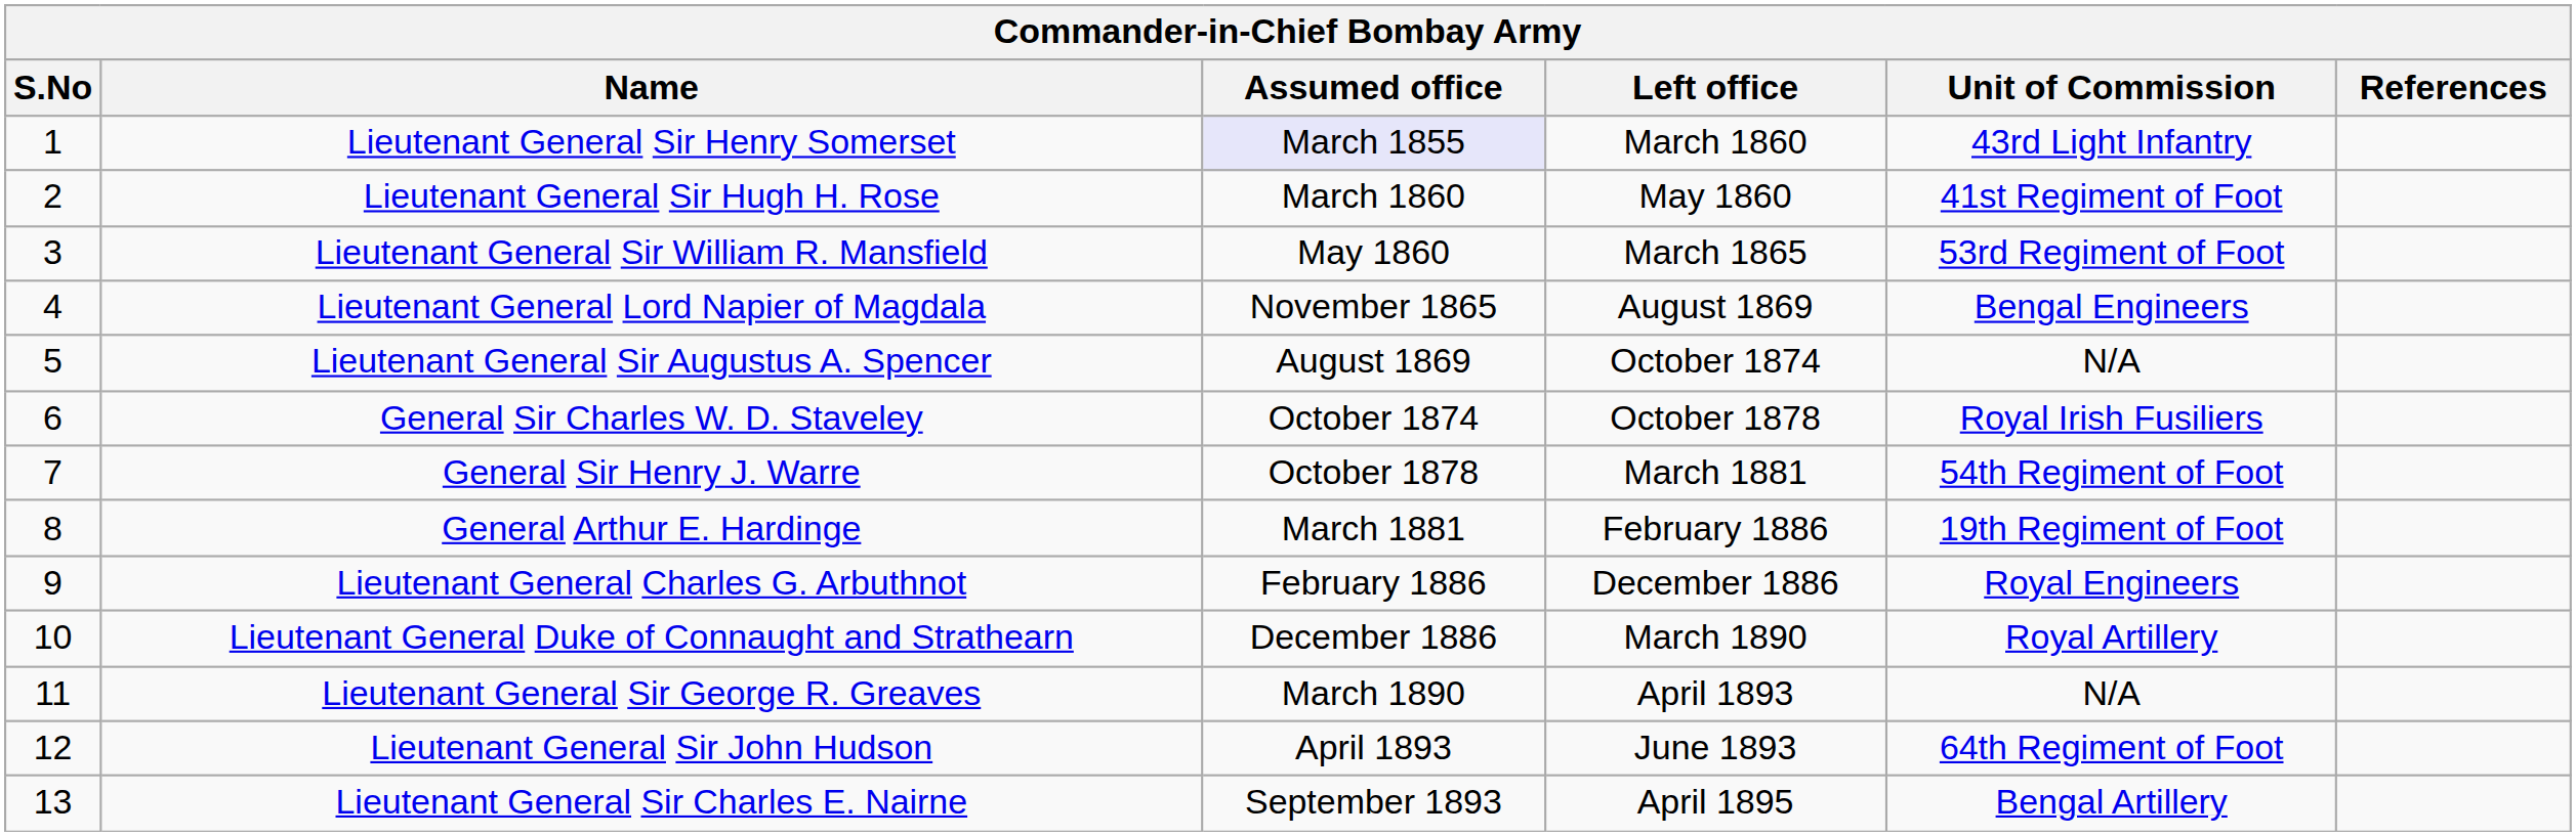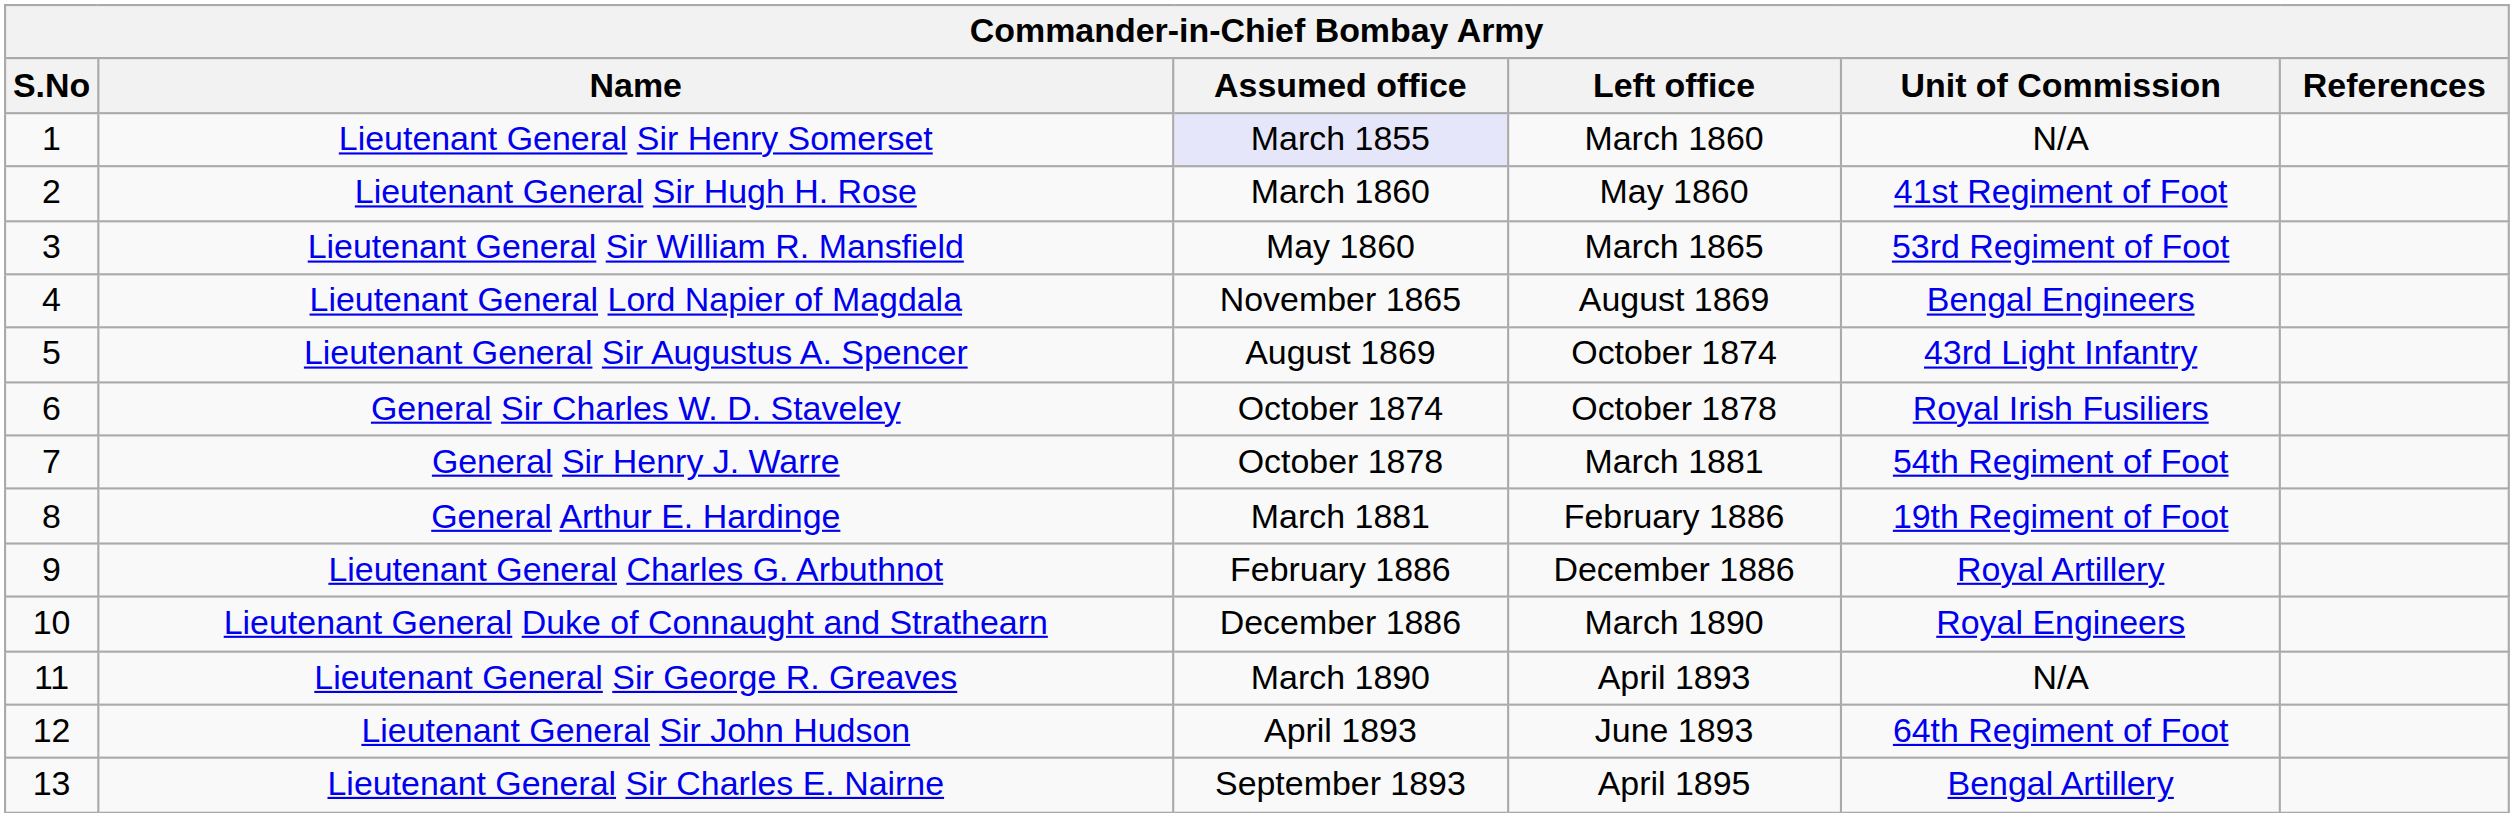 <table class="wikitable sortable" style="text-align:center">
 <tr>
 <th colspan="6"><strong>Commander-in-Chief Bombay Army</strong></th>
 </tr>
 <tr style="background:#cccccc">
 <th scope="col" style="width: 20px;">S.No</th>
 <th scope="col" style="width: 500px;">Name</th>
 <th scope="col" style="width: 150px;">Assumed office</th>
 <th scope="col" style="width: 150px;">Left office</th>
 <th scope="col" style="width: 200px;">Unit of Commission</th>
 <th scope="col" style="width: 100px;">References</th>
 </tr>
 <tr>
 <td>1</td>
 <td><a href='#'>Lieutenant General</a> <a href='#'>Sir Henry Somerset</a> </td>
 <td style="background: lavender;">March 1855</td>
 <td>March 1860</td>
-<td><a href='#'>43rd Light Infantry</a></td>
+<td>N/A</td>
 <td></td>
 </tr>
 <tr>
 <td>2</td>
 <td><a href='#'>Lieutenant General</a> <a href='#'>Sir Hugh H. Rose</a> </td>
 <td>March 1860</td>
 <td>May 1860</td>
 <td><a href='#'>41st Regiment of Foot</a></td>
 <td></td>
 </tr>
 <tr>
 <td>3</td>
 <td><a href='#'>Lieutenant General</a> <a href='#'>Sir William R. Mansfield</a> </td>
 <td>May 1860</td>
 <td>March 1865</td>
 <td><a href='#'>53rd Regiment of Foot</a></td>
 <td></td>
 </tr>
 <tr>
 <td>4</td>
 <td><a href='#'>Lieutenant General</a> <a href='#'>Lord Napier of Magdala</a> </td>
 <td>November 1865</td>
 <td>August 1869</td>
 <td><a href='#'>Bengal Engineers</a></td>
 <td></td>
 </tr>
 <tr>
 <td>5</td>
 <td><a href='#'>Lieutenant General</a> <a href='#'>Sir Augustus A. Spencer</a> </td>
 <td>August 1869</td>
 <td>October 1874</td>
-<td>N/A</td>
+<td><a href='#'>43rd Light Infantry</a></td>
 <td></td>
 </tr>
 <tr>
 <td>6</td>
 <td><a href='#'>General</a> <a href='#'>Sir Charles W. D. Staveley</a> </td>
 <td>October 1874</td>
 <td>October 1878</td>
 <td><a href='#'>Royal Irish Fusiliers</a></td>
 <td></td>
 </tr>
 <tr>
 <td>7</td>
 <td><a href='#'>General</a> <a href='#'>Sir Henry J. Warre</a> </td>
 <td>October 1878</td>
 <td>March 1881</td>
 <td><a href='#'>54th Regiment of Foot</a></td>
 <td></td>
 </tr>
 <tr>
 <td>8</td>
 <td><a href='#'>General</a> <a href='#'>Arthur E. Hardinge</a> </td>
 <td>March 1881</td>
 <td>February 1886</td>
 <td><a href='#'>19th Regiment of Foot</a></td>
 <td></td>
 </tr>
 <tr>
 <td>9</td>
 <td><a href='#'>Lieutenant General</a> <a href='#'>Charles G. Arbuthnot</a> </td>
 <td>February 1886</td>
 <td>December 1886</td>
-<td><a href='#'>Royal Engineers</a></td>
+<td><a href='#'>Royal Artillery</a></td>
 <td></td>
 </tr>
 <tr>
 <td>10</td>
 <td><a href='#'>Lieutenant General</a> <a href='#'>Duke of Connaught and Strathearn</a></td>
 <td>December 1886</td>
 <td>March 1890</td>
-<td><a href='#'>Royal Artillery</a></td>
+<td><a href='#'>Royal Engineers</a></td>
 <td></td>
 </tr>
 <tr>
 <td>11</td>
 <td><a href='#'>Lieutenant General</a> <a href='#'>Sir George R. Greaves</a> </td>
 <td>March 1890</td>
 <td>April 1893</td>
 <td>N/A</td>
 <td></td>
 </tr>
 <tr>
 <td>12</td>
 <td><a href='#'>Lieutenant General</a> <a href='#'>Sir John Hudson</a> </td>
 <td>April 1893</td>
 <td>June 1893</td>
 <td><a href='#'>64th Regiment of Foot</a></td>
 <td></td>
 </tr>
 <tr>
 <td>13</td>
 <td><a href='#'>Lieutenant General</a> <a href='#'>Sir Charles E. Nairne</a> </td>
 <td>September 1893</td>
 <td>April 1895</td>
 <td><a href='#'>Bengal Artillery</a></td>
 <td></td>
 </tr>
 </table>
